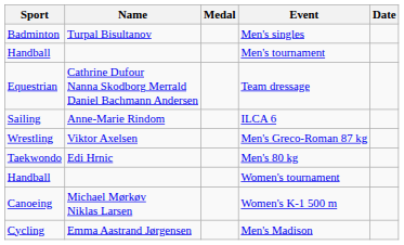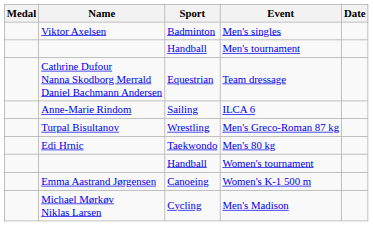 <table class="wikitable sortable" style="font-size: 95%;">
 <tr>
+<th>Medal</th>
+<th>Name</th>
 <th>Sport</th>
-<th>Name</th>
-<th>Medal</th>
 <th>Event</th>
 <th>Date</th>
 </tr>
 <tr>
+<td></td>
+<td><a href='#'>Viktor Axelsen</a></td>
 <td><a href='#'>Badminton</a></td>
-<td><a href='#'>Turpal Bisultanov</a></td>
-<td></td>
 <td><a href='#'>Men's singles</a></td>
 <td></td>
 </tr>
 <tr>
+<td></td>
+<td><br></td>
 <td><a href='#'>Handball</a></td>
-<td><br></td>
-<td></td>
 <td><a href='#'>Men's tournament</a></td>
 <td></td>
 </tr>
 <tr>
+<td></td>
+<td><a href='#'>Cathrine Dufour</a><br><a href='#'>Nanna Skodborg Merrald</a><br><a href='#'>Daniel Bachmann Andersen</a></td>
 <td><a href='#'>Equestrian</a></td>
-<td><a href='#'>Cathrine Dufour</a><br><a href='#'>Nanna Skodborg Merrald</a><br><a href='#'>Daniel Bachmann Andersen</a></td>
-<td></td>
 <td><a href='#'>Team dressage</a></td>
 <td></td>
 </tr>
 <tr>
+<td></td>
+<td><a href='#'>Anne-Marie Rindom</a></td>
 <td><a href='#'>Sailing</a></td>
-<td><a href='#'>Anne-Marie Rindom</a></td>
-<td></td>
 <td><a href='#'>ILCA 6</a></td>
 <td></td>
 </tr>
 <tr>
+<td></td>
+<td><a href='#'>Turpal Bisultanov</a></td>
 <td><a href='#'>Wrestling</a></td>
-<td><a href='#'>Viktor Axelsen</a></td>
-<td></td>
 <td><a href='#'>Men's Greco-Roman 87 kg</a></td>
 <td></td>
 </tr>
 <tr>
+<td></td>
+<td><a href='#'>Edi Hrnic</a></td>
 <td><a href='#'>Taekwondo</a></td>
-<td><a href='#'>Edi Hrnic</a></td>
-<td></td>
 <td><a href='#'>Men's 80 kg</a></td>
 <td></td>
 </tr>
 <tr>
+<td></td>
+<td><br></td>
 <td><a href='#'>Handball</a></td>
-<td><br></td>
-<td></td>
 <td><a href='#'>Women's tournament</a></td>
 <td></td>
 </tr>
 <tr>
+<td></td>
+<td><a href='#'>Emma Aastrand Jørgensen</a></td>
 <td><a href='#'>Canoeing</a></td>
-<td><a href='#'>Michael Mørkøv</a><br><a href='#'>Niklas Larsen</a></td>
-<td></td>
 <td><a href='#'>Women's K-1 500 m</a></td>
 <td></td>
 </tr>
 <tr>
+<td></td>
+<td><a href='#'>Michael Mørkøv</a><br><a href='#'>Niklas Larsen</a></td>
 <td><a href='#'>Cycling</a></td>
-<td><a href='#'>Emma Aastrand Jørgensen</a></td>
-<td></td>
 <td><a href='#'>Men's Madison</a></td>
 <td></td>
 </tr>
 </table>
